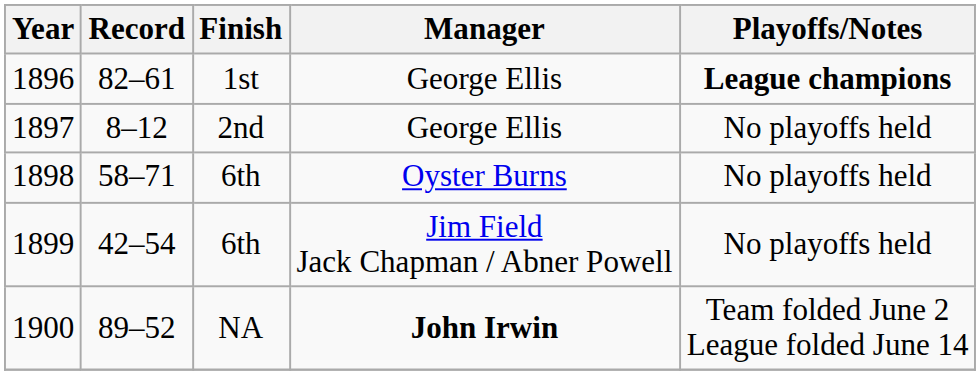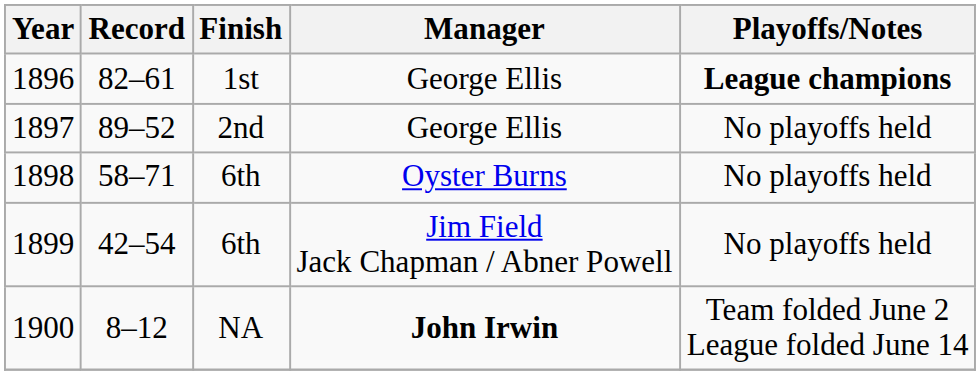 <table class="wikitable">
 <tr>
 <th>Year</th>
 <th>Record</th>
 <th>Finish</th>
 <th>Manager</th>
 <th>Playoffs/Notes</th>
 </tr>
 <tr align=center>
 <td>1896</td>
 <td>82–61</td>
 <td>1st</td>
 <td>George Ellis</td>
 <td><strong>League champions</strong></td>
 </tr>
 <tr align=center>
 <td>1897</td>
-<td>8–12</td>
+<td>89–52</td>
 <td>2nd</td>
 <td>George Ellis</td>
 <td>No playoffs held</td>
 </tr>
 <tr align=center>
 <td>1898</td>
 <td>58–71</td>
 <td>6th</td>
 <td><a href='#'>Oyster Burns</a></td>
 <td>No playoffs held</td>
 </tr>
 <tr align=center>
 <td>1899</td>
 <td>42–54</td>
 <td>6th</td>
 <td><a href='#'>Jim Field</a>  <br> Jack Chapman / Abner Powell</td>
 <td>No playoffs held</td>
 </tr>
 <tr align=center>
 <td>1900</td>
-<td>89–52</td>
+<td>8–12</td>
 <td>NA</td>
 <td><strong>John Irwin</strong></td>
 <td>Team folded June 2<br>League folded June 14</td>
 </tr>
 <tr align=center>
 </tr>
 </table>
